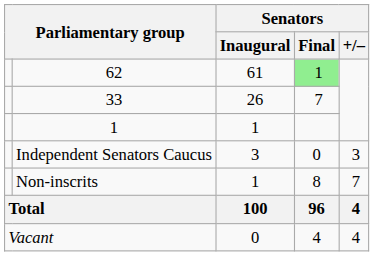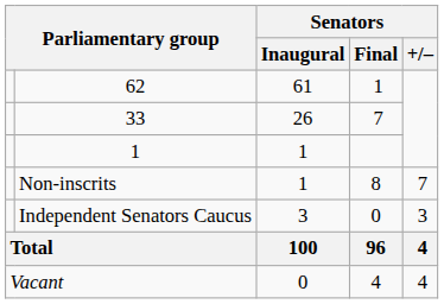 <table class="wikitable" style="font-size: 95%; text-align: center">
 <tr>
 <th colspan="2" rowspan="2">Parliamentary group</th>
 <th colspan="3">Senators</th>
 </tr>
 <tr>
 <th>Inaugural</th>
 <th>Final</th>
 <th>+/–</th>
 </tr>
 <tr>
 <td></td>
 <td>62</td>
 <td>61</td>
-<td style="background: lightgreen;"> 1</td>
+<td> 1</td>
 </tr>
 <tr>
 <td></td>
 <td>33</td>
 <td>26</td>
 <td> 7</td>
 </tr>
 <tr>
 <td></td>
 <td>1</td>
 <td>1</td>
 <td></td>
 </tr>
 <tr>
 <td></td>
+<td style="text-align:left;">Non-inscrits</td>
+<td>1</td>
+<td>8</td>
+<td> 7</td>
+</tr>
+<tr>
+<td></td>
 <td style="text-align:left;">Independent Senators Caucus</td>
 <td>3</td>
 <td>0</td>
 <td> 3</td>
-</tr>
-<tr>
-<td></td>
-<td style="text-align:left;">Non-inscrits</td>
-<td>1</td>
-<td>8</td>
-<td> 7</td>
 </tr>
 <tr>
 <th colspan="2" style="text-align:left;">Total</th>
 <th>100</th>
 <th>96</th>
 <th> 4</th>
 </tr>
 <tr>
 <td colspan="2" style="text-align:left;"><em>Vacant</em></td>
 <td>0</td>
 <td>4</td>
 <td> 4</td>
 </tr>
 </table>
